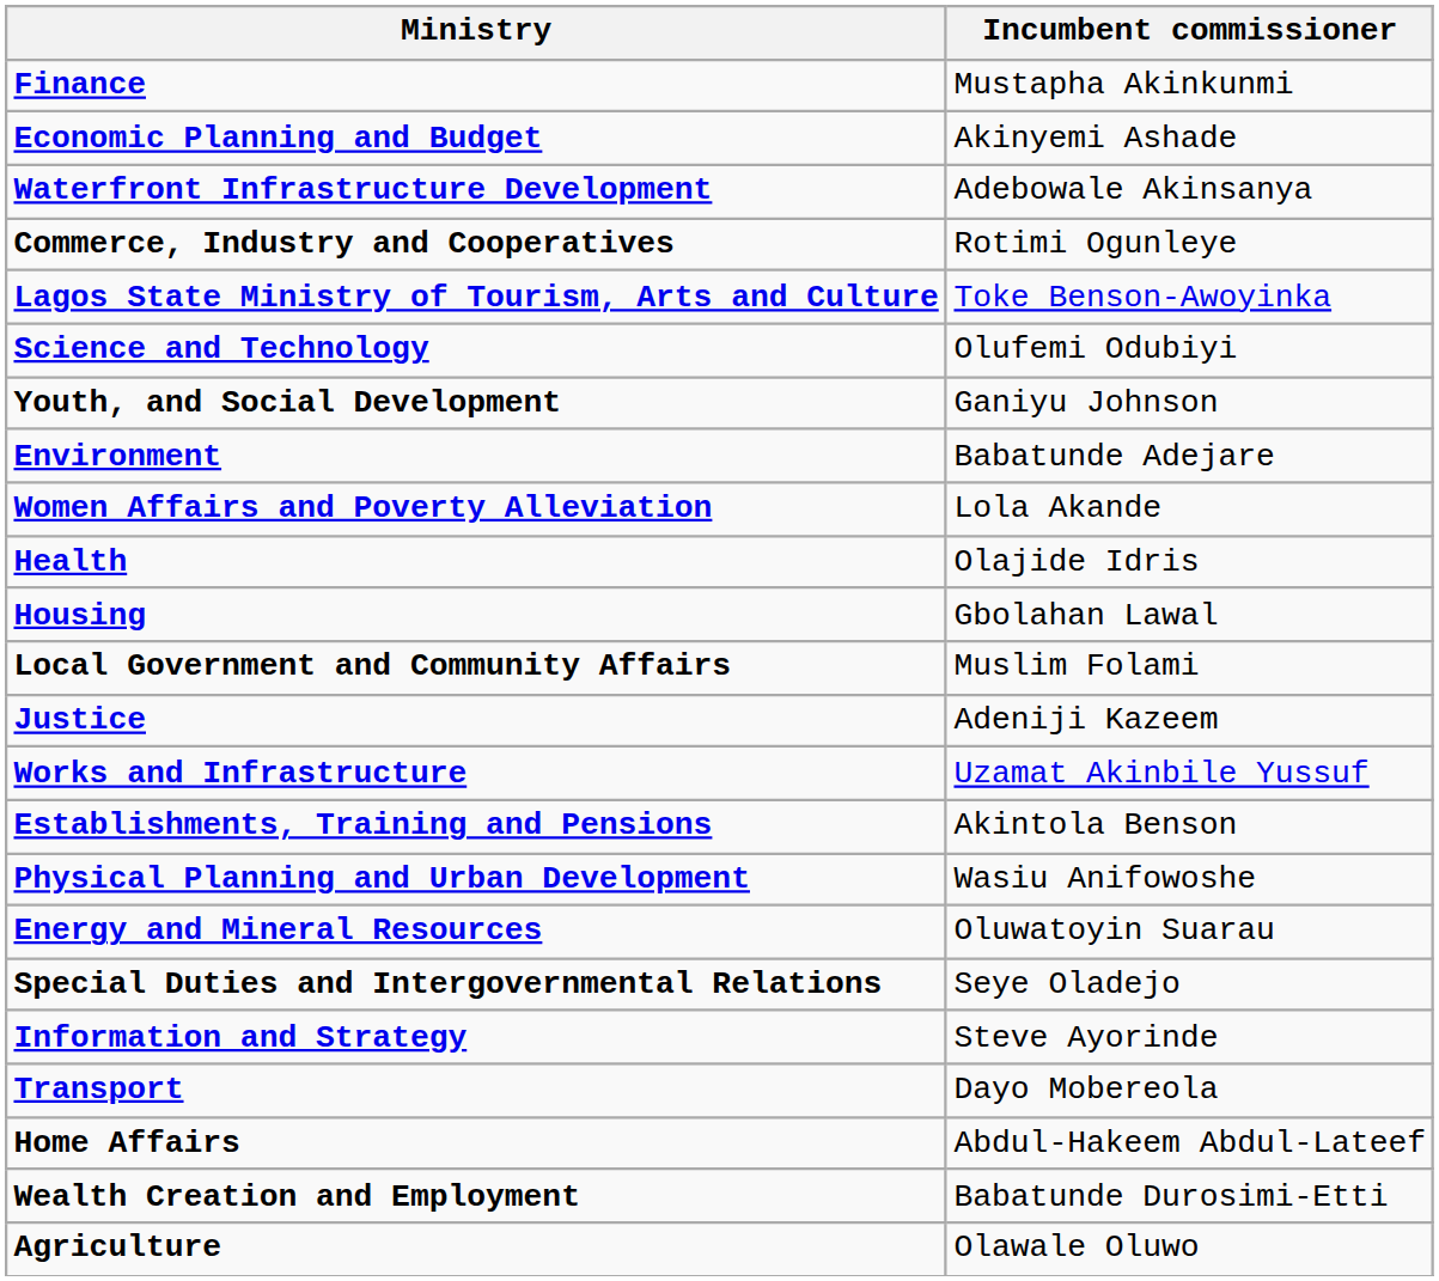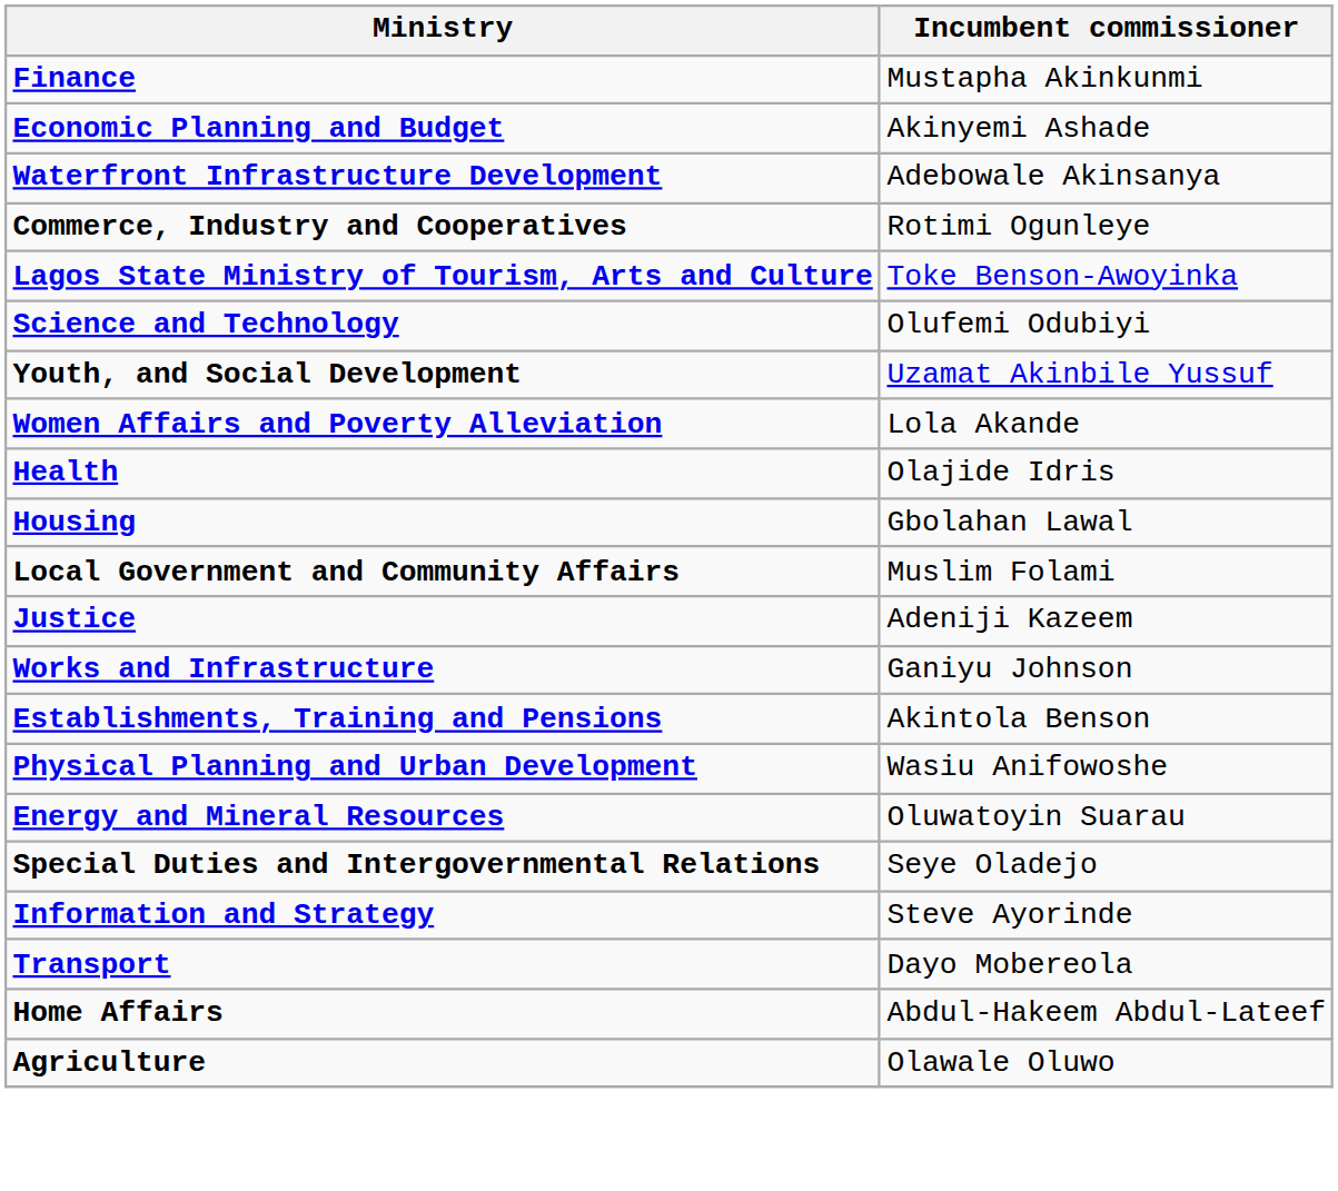 <table class="wikitable" style="font-size:90%;">
 <tr bgcolor="#ececec">
 <th>Ministry</th>
 <th>Incumbent commissioner</th>
 </tr>
 <tr>
 <td><strong><a href='#'>Finance</a></strong></td>
 <td>Mustapha Akinkunmi</td>
 </tr>
 <tr>
 <td><strong><a href='#'>Economic Planning and Budget</a></strong></td>
 <td>Akinyemi Ashade</td>
 </tr>
 <tr>
 <td><strong><a href='#'>Waterfront Infrastructure Development</a></strong></td>
 <td>Adebowale Akinsanya</td>
 </tr>
 <tr>
 <td><strong>Commerce, Industry and Cooperatives </strong></td>
 <td>Rotimi Ogunleye</td>
 </tr>
 <tr>
 <td><strong><a href='#'>Lagos State Ministry of Tourism, Arts and Culture</a></strong></td>
 <td><a href='#'>Toke Benson-Awoyinka</a></td>
 </tr>
 <tr>
 <td><strong><a href='#'>Science and Technology</a></strong></td>
 <td>Olufemi Odubiyi</td>
 </tr>
 <tr>
 <td><strong>Youth, and Social Development </strong></td>
-<td>Ganiyu Johnson</td>
-</tr>
-<tr>
-<td><strong><a href='#'>Environment</a></strong></td>
-<td>Babatunde Adejare</td>
+<td><a href='#'>Uzamat Akinbile Yussuf</a></td>
 </tr>
 <tr>
 <td><strong><a href='#'>Women Affairs and Poverty Alleviation</a></strong></td>
 <td>Lola Akande</td>
 </tr>
 <tr>
 <td><strong><a href='#'>Health</a></strong></td>
 <td>Olajide Idris</td>
 </tr>
 <tr>
 <td><strong><a href='#'>Housing</a></strong></td>
 <td>Gbolahan Lawal</td>
 </tr>
 <tr>
 <td><strong>Local Government and Community Affairs </strong></td>
 <td>Muslim Folami</td>
 </tr>
 <tr>
 <td><strong><a href='#'>Justice</a></strong></td>
 <td>Adeniji Kazeem</td>
 </tr>
 <tr>
 <td><strong><a href='#'>Works and Infrastructure</a></strong></td>
-<td><a href='#'>Uzamat Akinbile Yussuf</a></td>
+<td>Ganiyu Johnson</td>
 </tr>
 <tr>
 <td><strong><a href='#'>Establishments, Training and Pensions</a> </strong></td>
 <td>Akintola Benson</td>
 </tr>
 <tr>
 <td><strong><a href='#'>Physical Planning and Urban Development</a></strong></td>
 <td>Wasiu Anifowoshe</td>
 </tr>
 <tr>
 <td><strong><a href='#'>Energy and Mineral Resources</a></strong></td>
 <td>Oluwatoyin Suarau</td>
 </tr>
 <tr>
 <td><strong>Special Duties and Intergovernmental Relations </strong></td>
 <td>Seye Oladejo</td>
 </tr>
 <tr>
 <td><strong><a href='#'>Information and Strategy</a></strong></td>
 <td>Steve Ayorinde</td>
 </tr>
 <tr>
 <td><strong><a href='#'>Transport</a></strong></td>
 <td>Dayo Mobereola</td>
 </tr>
 <tr>
 <td><strong>Home Affairs </strong></td>
 <td>Abdul-Hakeem Abdul-Lateef</td>
 </tr>
 <tr>
-<td><strong>Wealth Creation and Employment </strong></td>
-<td>Babatunde Durosimi-Etti</td>
-</tr>
-<tr>
 <td><strong>Agriculture </strong></td>
 <td>Olawale Oluwo</td>
 </tr>
 <tr>
 </tr>
 </table>
